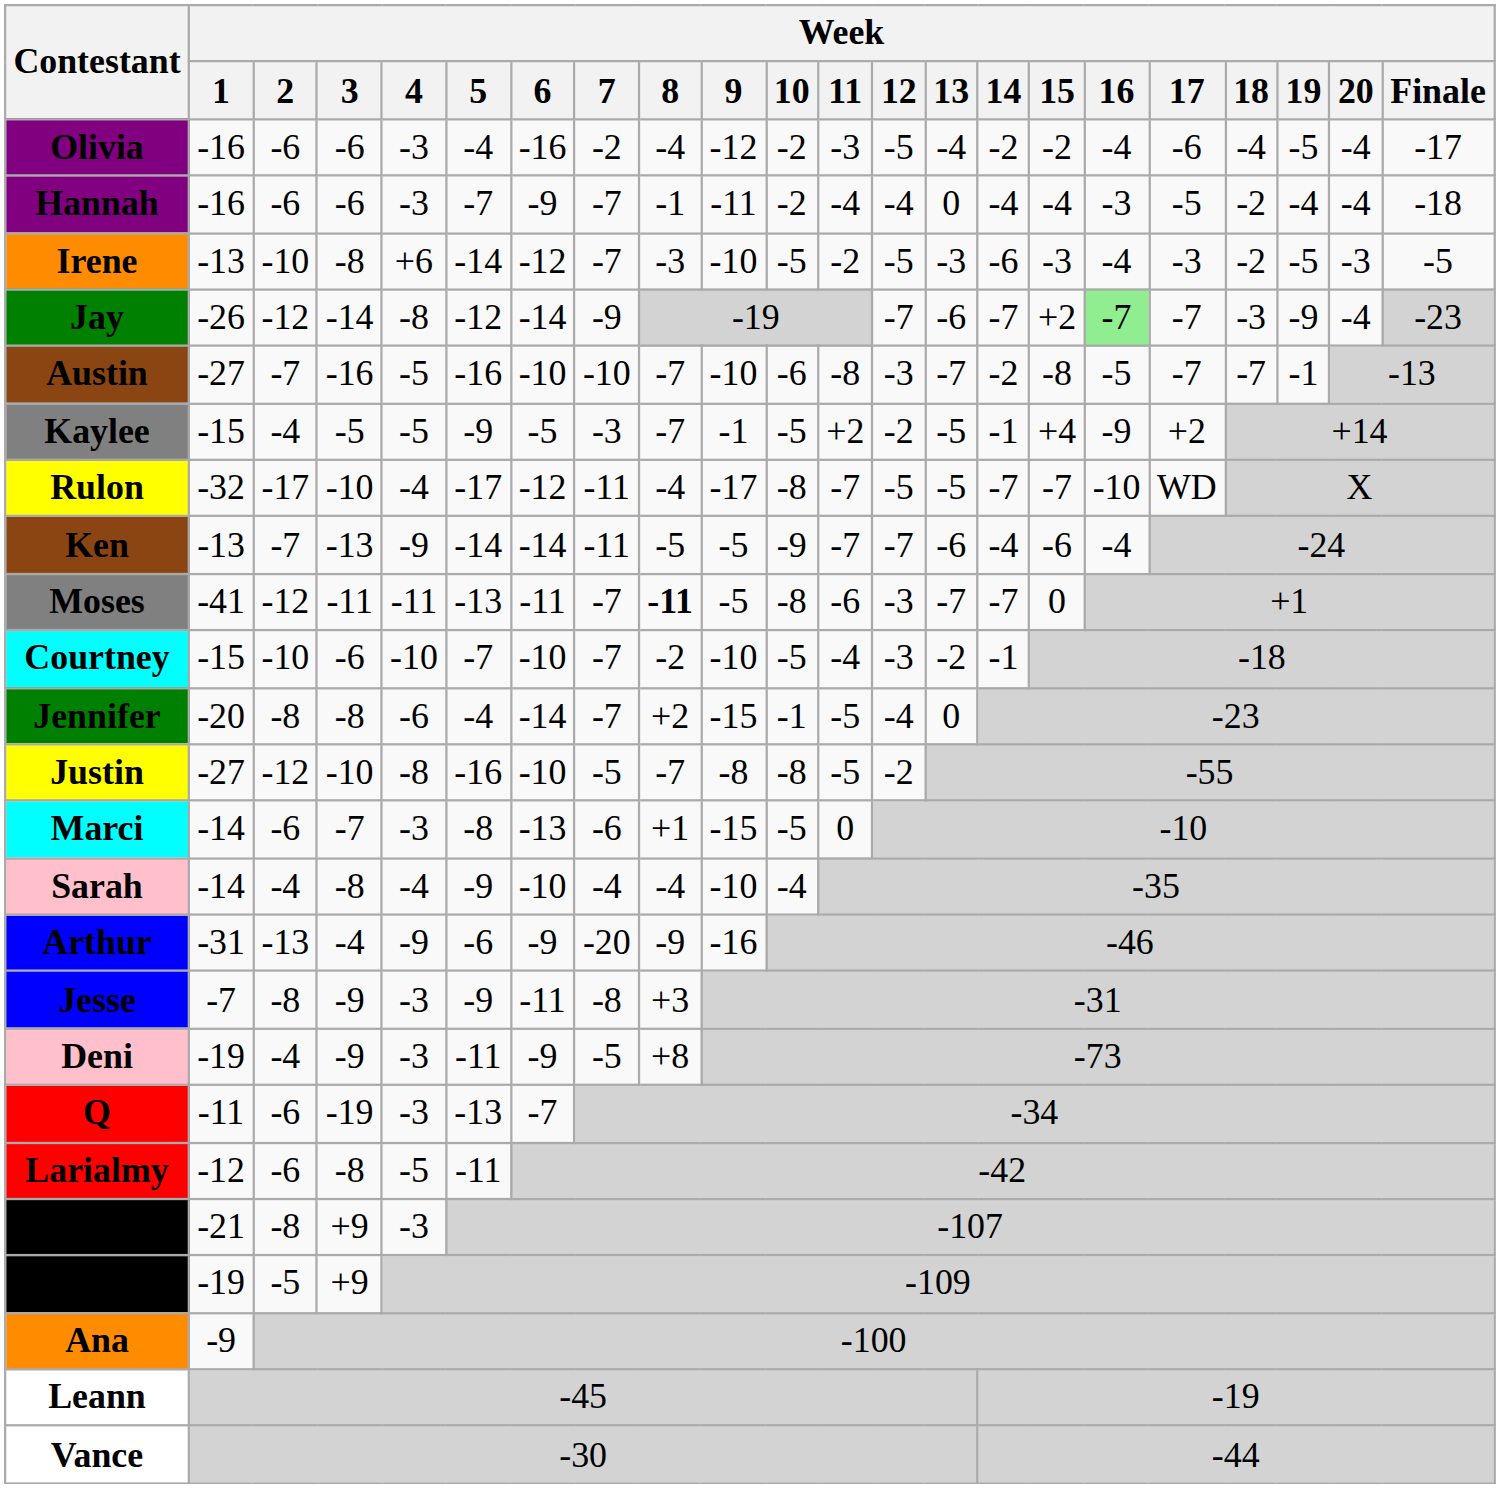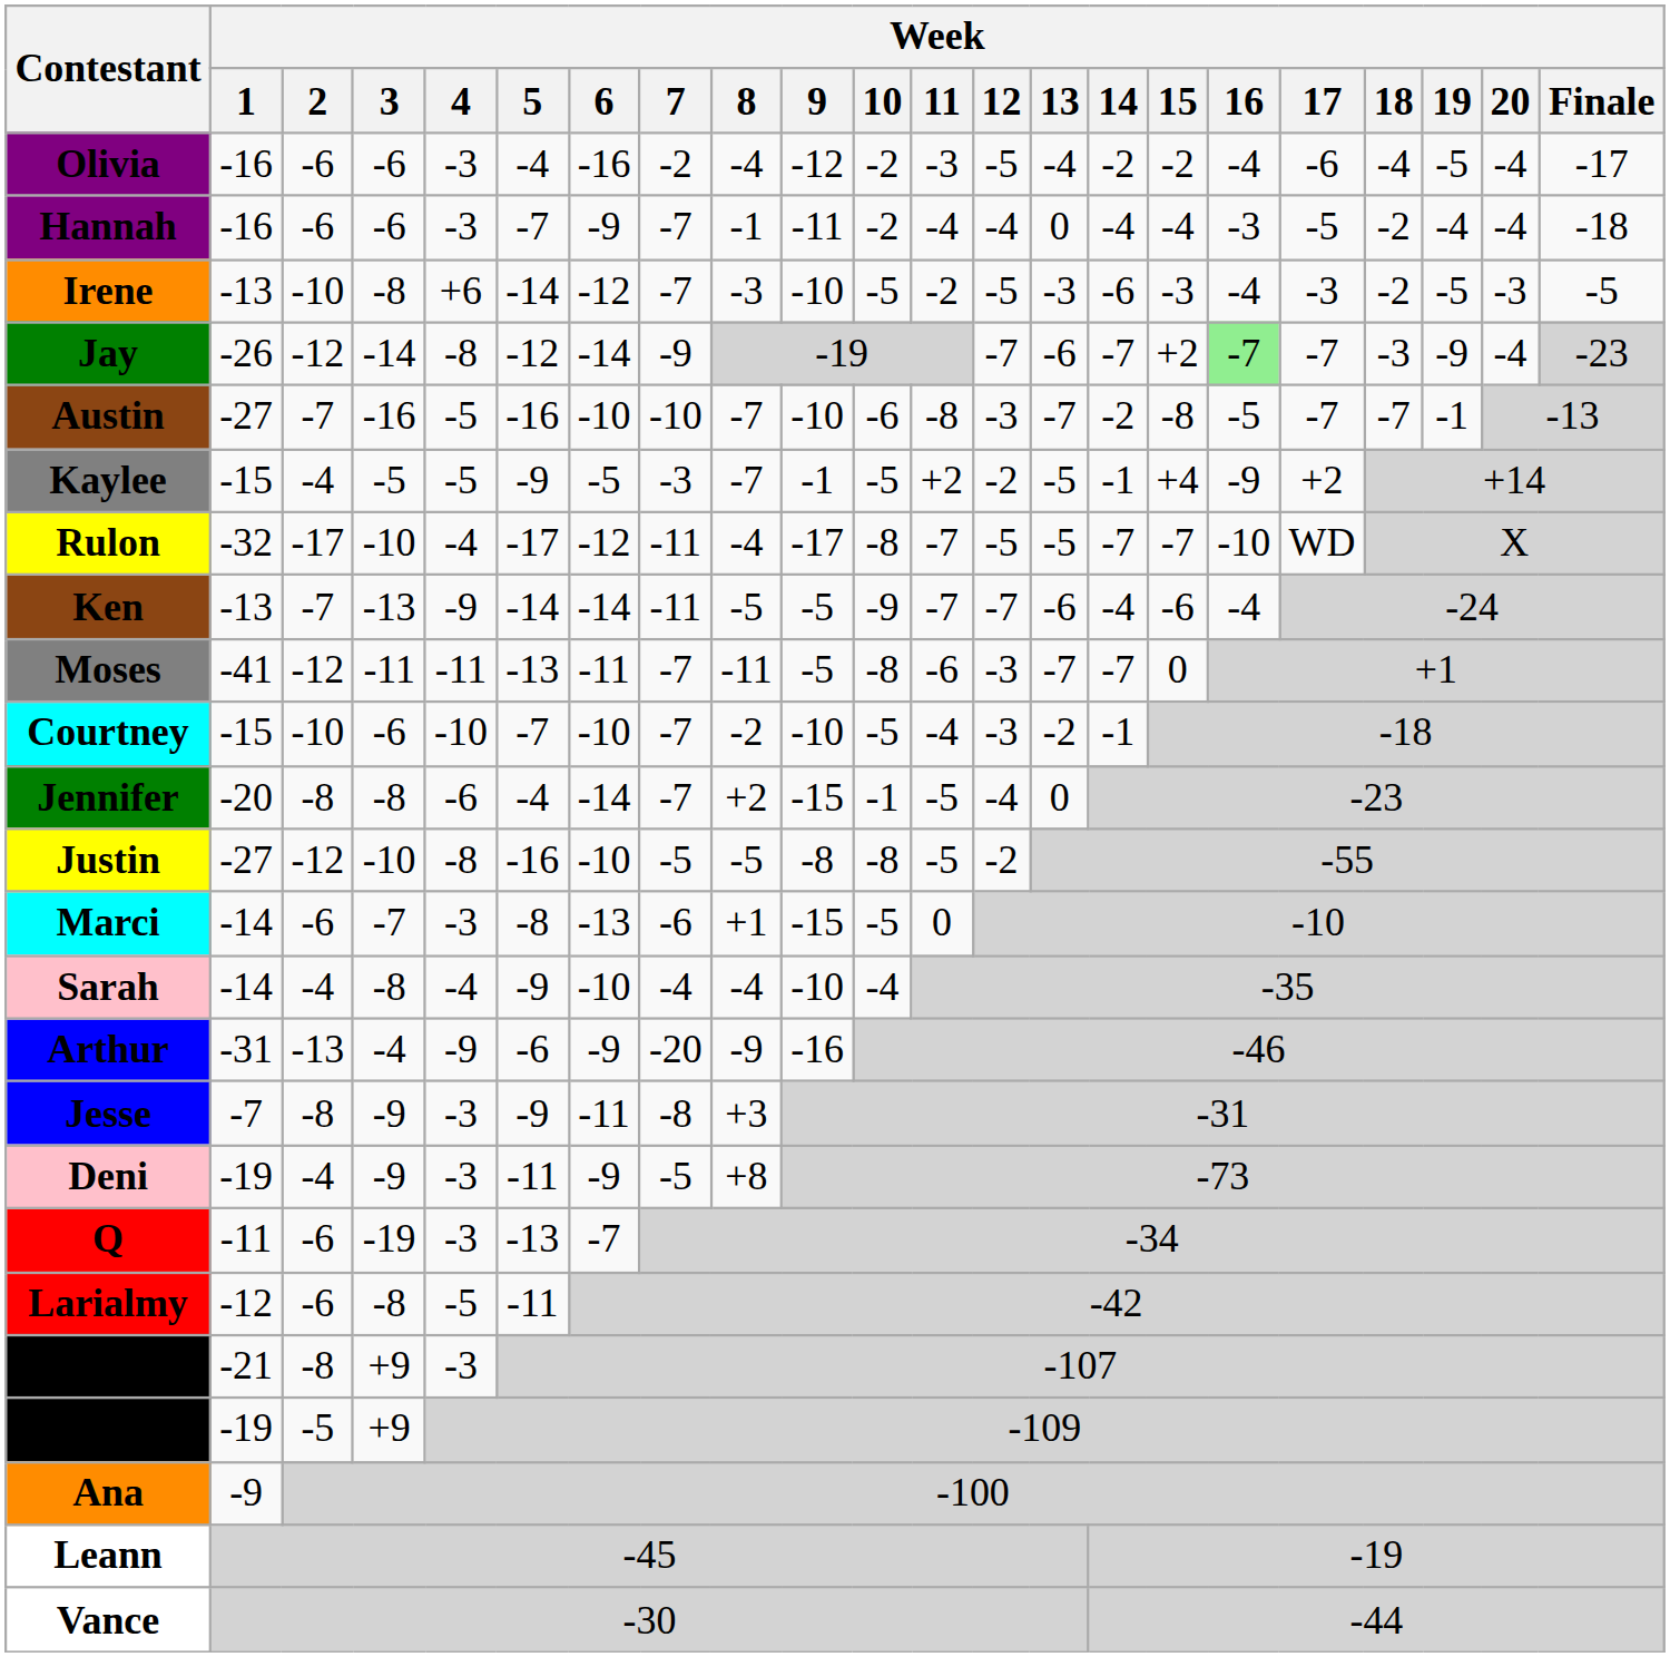 <table class="wikitable" style="text-align:center" align="center">
 <tr>
 <th rowspan="2">Contestant</th>
 <th colspan="21">Week</th>
 </tr>
 <tr>
 <th>1</th>
 <th>2</th>
 <th>3</th>
 <th>4</th>
 <th>5</th>
 <th>6</th>
 <th>7</th>
 <th>8</th>
 <th>9</th>
 <th>10</th>
 <th>11</th>
 <th>12</th>
 <th>13</th>
 <th>14</th>
 <th>15</th>
 <th>16</th>
 <th>17</th>
 <th>18</th>
 <th>19</th>
 <th>20</th>
 <th>Finale</th>
 </tr>
 <tr>
 <td style="background:purple;"><span><strong>Olivia</strong></span></td>
 <td>-16</td>
 <td>-6</td>
 <td>-6</td>
 <td>-3</td>
 <td>-4</td>
 <td>-16</td>
 <td>-2</td>
 <td>-4</td>
 <td>-12</td>
 <td>-2</td>
 <td>-3</td>
 <td>-5</td>
 <td>-4</td>
 <td>-2</td>
 <td>-2</td>
 <td>-4</td>
 <td>-6</td>
 <td>-4</td>
 <td>-5</td>
 <td>-4</td>
 <td>-17</td>
 </tr>
 <tr>
 <td style="background:purple;"><span><strong>Hannah</strong></span></td>
 <td>-16</td>
 <td>-6</td>
 <td>-6</td>
 <td>-3</td>
 <td>-7</td>
 <td>-9</td>
 <td>-7</td>
 <td>-1</td>
 <td>-11</td>
 <td>-2</td>
 <td>-4</td>
 <td>-4</td>
 <td>0</td>
 <td>-4</td>
 <td>-4</td>
 <td>-3</td>
 <td>-5</td>
 <td>-2</td>
 <td>-4</td>
 <td>-4</td>
 <td>-18</td>
 </tr>
 <tr>
 <td style="background:darkorange;"><strong>Irene</strong></td>
 <td>-13</td>
 <td>-10</td>
 <td>-8</td>
 <td>+6</td>
 <td>-14</td>
 <td>-12</td>
 <td>-7</td>
 <td>-3</td>
 <td>-10</td>
 <td>-5</td>
 <td>-2</td>
 <td>-5</td>
 <td>-3</td>
 <td>-6</td>
 <td>-3</td>
 <td>-4</td>
 <td>-3</td>
 <td>-2</td>
 <td>-5</td>
 <td>-3</td>
 <td>-5</td>
 </tr>
 <tr>
 <td style="background:green;"><span><strong>Jay</strong></span></td>
 <td>-26</td>
 <td>-12</td>
 <td>-14</td>
 <td>-8</td>
 <td>-12</td>
 <td>-14</td>
 <td>-9</td>
 <td style="background:lightgrey;" colspan="4">-19</td>
 <td>-7</td>
 <td>-6</td>
 <td>-7</td>
 <td>+2</td>
 <td style="background: lightgreen;">-7</td>
 <td>-7</td>
 <td>-3</td>
 <td>-9</td>
 <td>-4</td>
 <td style="background:lightgrey;" colspan="2">-23</td>
 </tr>
 <tr>
 <td style="background:saddlebrown;"><span><strong>Austin</strong></span></td>
 <td>-27</td>
 <td>-7</td>
 <td>-16</td>
 <td>-5</td>
 <td>-16</td>
 <td>-10</td>
 <td>-10</td>
 <td>-7</td>
 <td>-10</td>
 <td>-6</td>
 <td>-8</td>
 <td>-3</td>
 <td>-7</td>
 <td>-2</td>
 <td>-8</td>
 <td>-5</td>
 <td>-7</td>
 <td>-7</td>
 <td>-1</td>
 <td style="background:lightgrey;" colspan="2">-13</td>
 </tr>
 <tr>
 <td style="background:gray;"><strong>Kaylee</strong></td>
 <td>-15</td>
 <td>-4</td>
 <td>-5</td>
 <td>-5</td>
 <td>-9</td>
 <td>-5</td>
 <td>-3</td>
 <td>-7</td>
 <td>-1</td>
 <td>-5</td>
 <td>+2</td>
 <td>-2</td>
 <td>-5</td>
 <td>-1</td>
 <td>+4</td>
 <td>-9</td>
 <td>+2</td>
 <td style="background:lightgrey;" colspan="4">+14</td>
 </tr>
 <tr>
 <td style="background:yellow;"><strong>Rulon</strong></td>
 <td>-32</td>
 <td>-17</td>
 <td>-10</td>
 <td>-4</td>
 <td>-17</td>
 <td>-12</td>
 <td>-11</td>
 <td>-4</td>
 <td>-17</td>
 <td>-8</td>
 <td>-7</td>
 <td>-5</td>
 <td>-5</td>
 <td>-7</td>
 <td>-7</td>
 <td>-10</td>
 <td>WD</td>
 <td style="background:lightgrey;" colspan="5">X</td>
 </tr>
 <tr>
 <td style="background:saddlebrown;"><span><strong>Ken</strong></span></td>
 <td>-13</td>
 <td>-7</td>
 <td>-13</td>
 <td>-9</td>
 <td>-14</td>
 <td>-14</td>
 <td>-11</td>
 <td>-5</td>
 <td>-5</td>
 <td>-9</td>
 <td>-7</td>
 <td>-7</td>
 <td>-6</td>
 <td>-4</td>
 <td>-6</td>
 <td>-4</td>
 <td style="background:lightgrey;" colspan="6">-24</td>
 </tr>
 <tr>
 <td style="background:gray;"><strong>Moses</strong></td>
 <td>-41</td>
 <td>-12</td>
 <td>-11</td>
 <td>-11</td>
 <td>-13</td>
 <td>-11</td>
 <td>-7</td>
-<td><strong>-11</strong></td>
+<td>-11</td>
 <td>-5</td>
 <td>-8</td>
 <td>-6</td>
 <td>-3</td>
 <td>-7</td>
 <td>-7</td>
 <td>0</td>
 <td style="background:lightgrey;" colspan="7">+1</td>
 </tr>
 <tr>
 <td style="background:aqua;"><strong>Courtney</strong></td>
 <td>-15</td>
 <td>-10</td>
 <td>-6</td>
 <td>-10</td>
 <td>-7</td>
 <td>-10</td>
 <td>-7</td>
 <td>-2</td>
 <td>-10</td>
 <td>-5</td>
 <td>-4</td>
 <td>-3</td>
 <td>-2</td>
 <td>-1</td>
 <td style="background:lightgrey;" colspan="8">-18</td>
 </tr>
 <tr>
 <td style="background:green;"><span><strong>Jennifer</strong></span></td>
 <td>-20</td>
 <td>-8</td>
 <td>-8</td>
 <td>-6</td>
 <td>-4</td>
 <td>-14</td>
 <td>-7</td>
 <td>+2</td>
 <td>-15</td>
 <td>-1</td>
 <td>-5</td>
 <td>-4</td>
 <td>0</td>
 <td style="background:lightgrey;" colspan="9">-23</td>
 </tr>
 <tr>
 <td style="background:yellow;"><strong>Justin</strong></td>
 <td>-27</td>
 <td>-12</td>
 <td>-10</td>
 <td>-8</td>
 <td>-16</td>
 <td>-10</td>
 <td>-5</td>
-<td>-7</td>
+<td>-5</td>
 <td>-8</td>
 <td>-8</td>
 <td>-5</td>
 <td>-2</td>
 <td style="background:lightgrey;" colspan="10">-55</td>
 </tr>
 <tr>
 <td style="background:aqua;"><strong>Marci</strong></td>
 <td>-14</td>
 <td>-6</td>
 <td>-7</td>
 <td>-3</td>
 <td>-8</td>
 <td>-13</td>
 <td>-6</td>
 <td>+1</td>
 <td>-15</td>
 <td>-5</td>
 <td>0</td>
 <td style="background:lightgrey;" colspan="11">-10</td>
 </tr>
 <tr>
 <td style="background:pink;"><strong>Sarah</strong></td>
 <td>-14</td>
 <td>-4</td>
 <td>-8</td>
 <td>-4</td>
 <td>-9</td>
 <td>-10</td>
 <td>-4</td>
 <td>-4</td>
 <td>-10</td>
 <td>-4</td>
 <td style="background:lightgrey;" colspan="12">-35</td>
 </tr>
 <tr>
 <td style="background:blue;"><span><strong>Arthur</strong></span></td>
 <td>-31</td>
 <td>-13</td>
 <td>-4</td>
 <td>-9</td>
 <td>-6</td>
 <td>-9</td>
 <td>-20</td>
 <td>-9</td>
 <td>-16</td>
 <td style="background:lightgrey;" colspan="13">-46</td>
 </tr>
 <tr>
 <td style="background:blue;"><span><strong>Jesse</strong></span></td>
 <td>-7</td>
 <td>-8</td>
 <td>-9</td>
 <td>-3</td>
 <td>-9</td>
 <td>-11</td>
 <td>-8</td>
 <td>+3</td>
 <td style="background:lightgrey;" colspan="14">-31</td>
 </tr>
 <tr>
 <td style="background:pink;"><strong>Deni</strong></td>
 <td>-19</td>
 <td>-4</td>
 <td>-9</td>
 <td>-3</td>
 <td>-11</td>
 <td>-9</td>
 <td>-5</td>
 <td>+8</td>
 <td style="background:lightgrey;" colspan="15">-73</td>
 </tr>
 <tr>
 <td style="background:red;"><span><strong>Q</strong></span></td>
 <td>-11</td>
 <td>-6</td>
 <td>-19</td>
 <td>-3</td>
 <td>-13</td>
 <td>-7</td>
 <td style="background:lightgrey;" colspan="16">-34</td>
 </tr>
 <tr>
 <td style="background:red;"><span><strong>Larialmy</strong></span></td>
 <td>-12</td>
 <td>-6</td>
 <td>-8</td>
 <td>-5</td>
 <td>-11</td>
 <td style="background:lightgrey;" colspan="17">-42</td>
 </tr>
 <tr>
 <td style="background:black;"><span><strong>Don</strong></span></td>
 <td>-21</td>
 <td>-8</td>
 <td>+9</td>
 <td>-3</td>
 <td style="background:lightgrey;" colspan="18">-107</td>
 </tr>
 <tr>
 <td style="background:black;"><span><strong>Dan</strong></span></td>
 <td>-19</td>
 <td>-5</td>
 <td>+9</td>
 <td style="background:lightgrey;" colspan="19">-109</td>
 </tr>
 <tr>
 <td style="background:darkorange;"><strong>Ana</strong></td>
 <td>-9</td>
 <td style="background:lightgrey;" colspan="20">-100</td>
 </tr>
 <tr>
 <td style="background:white;"><strong>Leann</strong></td>
 <td style="background:lightgrey;" colspan="13">-45</td>
 <td style="background:lightgrey;" colspan="8">-19</td>
 </tr>
 <tr>
 <td style="background:white;"><strong>Vance</strong></td>
 <td style="background:lightgrey;" colspan="13">-30</td>
 <td style="background:lightgrey;" colspan="8">-44</td>
 </tr>
 </table>
